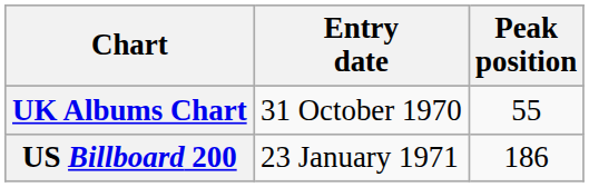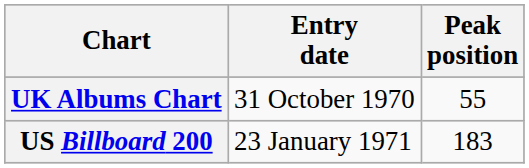 <table class="wikitable plainrowheaders">
 <tr>
 <th scope="col">Chart</th>
 <th scope="col">Entry<br>date</th>
 <th scope="col">Peak<br>position</th>
 </tr>
 <tr>
 <th scope="row"><a href='#'>UK Albums Chart</a></th>
 <td>31 October 1970</td>
 <td align="center">55</td>
 </tr>
 <tr>
 <th scope="row">US <a href='#'><em>Billboard</em> 200</a></th>
 <td>23 January 1971</td>
-<td align="center">186</td>
+<td align="center">183</td>
 </tr>
 </table>
